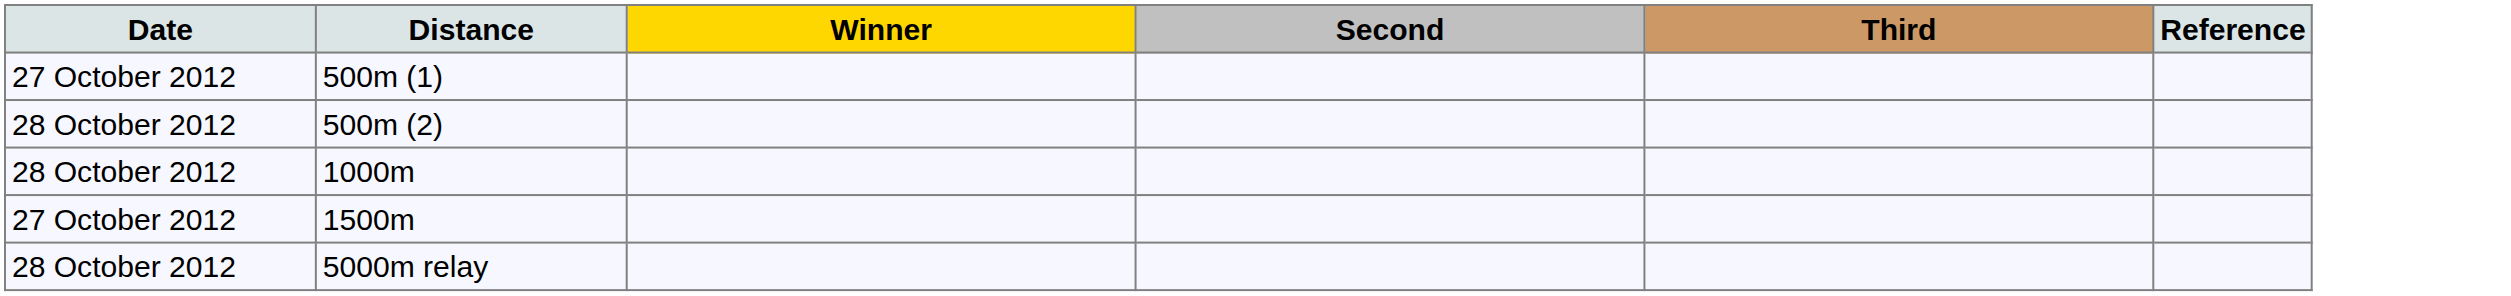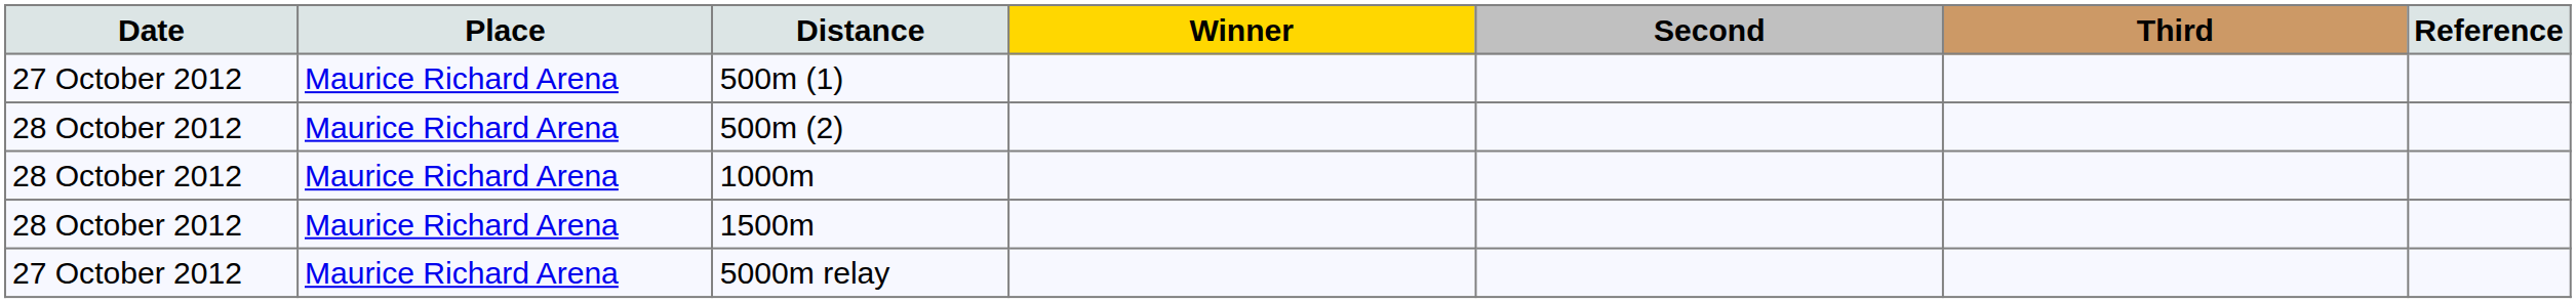 <table bgcolor="#f7f8ff" cellpadding="3" cellspacing="0" border="1" style="font-size: 95%; border: gray solid 1px; border-collapse: collapse;">
 <tr bgcolor="#CCCCCC">
 <td align="center" bgcolor="#DCE5E5" width="150"><strong>Date</strong></td>
+<td align="center" bgcolor="#DCE5E5" width="220"><strong>Place</strong></td>
 <td align="center" bgcolor="#DCE5E5" width="150"><strong>Distance</strong></td>
 <td align="center" bgcolor="gold" width="250"><strong>Winner</strong></td>
 <td align="center" bgcolor="silver" width="250"><strong>Second</strong></td>
 <td align="center" bgcolor="CC9966" width="250"><strong>Third</strong></td>
 <td align="center" bgcolor="#DCE5E5" width="30"><strong>Reference</strong></td>
 </tr>
 <tr align="left">
 <td>27 October 2012</td>
+<td><a href='#'>Maurice Richard Arena</a></td>
 <td>500m (1)</td>
 <td></td>
 <td></td>
 <td></td>
 <td></td>
 </tr>
 <tr align="left">
 <td>28 October 2012</td>
+<td><a href='#'>Maurice Richard Arena</a></td>
 <td>500m (2)</td>
 <td></td>
 <td></td>
 <td></td>
 <td></td>
 </tr>
 <tr align="left">
 <td>28 October 2012</td>
+<td><a href='#'>Maurice Richard Arena</a></td>
 <td>1000m</td>
 <td></td>
 <td></td>
 <td></td>
 <td></td>
 </tr>
 <tr align="left">
-<td>27 October 2012</td>
+<td>28 October 2012</td>
+<td><a href='#'>Maurice Richard Arena</a></td>
 <td>1500m</td>
 <td></td>
 <td></td>
 <td></td>
 <td></td>
 </tr>
 <tr align="left">
-<td>28 October 2012</td>
+<td>27 October 2012</td>
+<td><a href='#'>Maurice Richard Arena</a></td>
 <td>5000m relay</td>
 <td></td>
 <td></td>
 <td></td>
 <td></td>
 </tr>
 </table>
